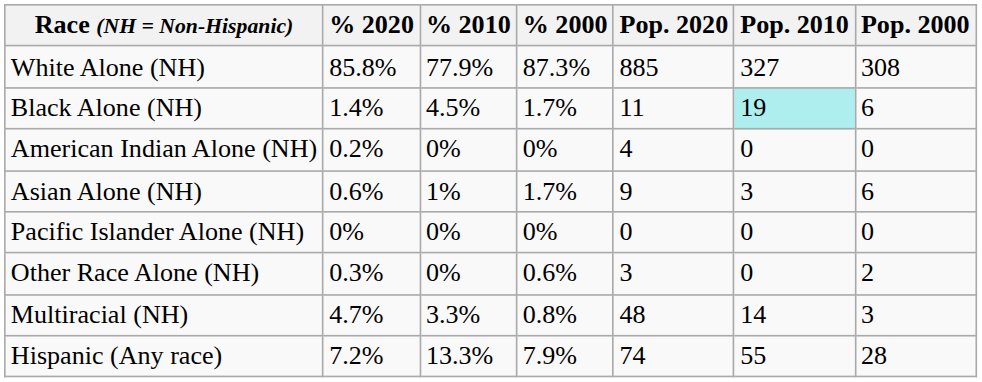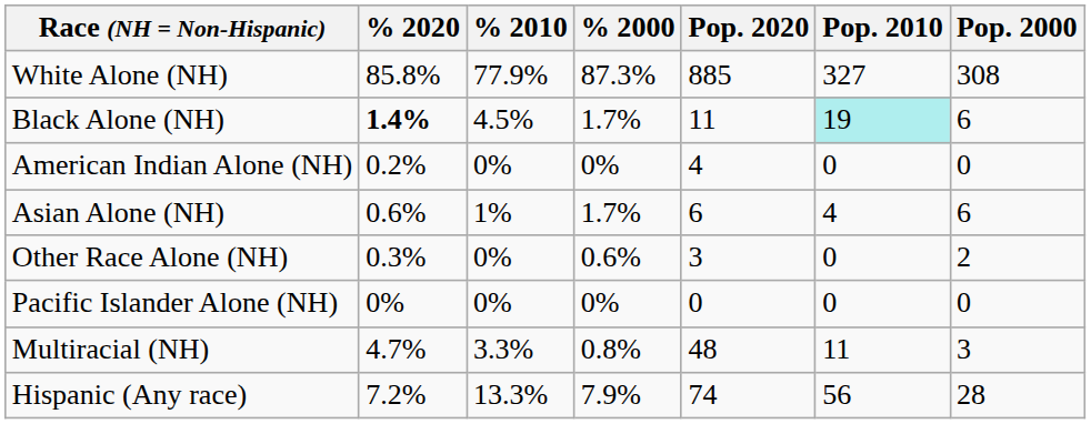 <table class="wikitable">
 <tr>
 <th>Race <em><small>(NH = Non-Hispanic)</small></em></th>
 <th>% 2020</th>
 <th>% 2010</th>
 <th>% 2000</th>
 <th>Pop. 2020</th>
 <th>Pop. 2010</th>
 <th>Pop. 2000</th>
 </tr>
 <tr>
 <td>White Alone (NH)</td>
 <td>85.8%</td>
 <td>77.9%</td>
 <td>87.3%</td>
 <td>885</td>
 <td>327</td>
 <td>308</td>
 </tr>
 <tr>
 <td>Black Alone (NH)</td>
-<td>1.4%</td>
+<td><strong>1.4%</strong></td>
 <td>4.5%</td>
 <td>1.7%</td>
 <td>11</td>
 <td style="background: paleturquoise;">19</td>
 <td>6</td>
 </tr>
 <tr>
 <td>American Indian Alone (NH)</td>
 <td>0.2%</td>
 <td>0%</td>
 <td>0%</td>
 <td>4</td>
 <td>0</td>
 <td>0</td>
 </tr>
 <tr>
 <td>Asian Alone (NH)</td>
 <td>0.6%</td>
 <td>1%</td>
 <td>1.7%</td>
-<td>9</td>
+<td>6</td>
+<td>4</td>
+<td>6</td>
+</tr>
+<tr>
+<td>Other Race Alone (NH)</td>
+<td>0.3%</td>
+<td>0%</td>
+<td>0.6%</td>
 <td>3</td>
-<td>6</td>
+<td>0</td>
+<td>2</td>
 </tr>
 <tr>
 <td>Pacific Islander Alone (NH)</td>
 <td>0%</td>
 <td>0%</td>
 <td>0%</td>
 <td>0</td>
 <td>0</td>
 <td>0</td>
 </tr>
 <tr>
-<td>Other Race Alone (NH)</td>
-<td>0.3%</td>
-<td>0%</td>
-<td>0.6%</td>
-<td>3</td>
-<td>0</td>
-<td>2</td>
-</tr>
-<tr>
 <td>Multiracial (NH)</td>
 <td>4.7%</td>
 <td>3.3%</td>
 <td>0.8%</td>
 <td>48</td>
-<td>14</td>
+<td>11</td>
 <td>3</td>
 </tr>
 <tr>
 <td>Hispanic (Any race)</td>
 <td>7.2%</td>
 <td>13.3%</td>
 <td>7.9%</td>
 <td>74</td>
-<td>55</td>
+<td>56</td>
 <td>28</td>
 </tr>
 </table>
